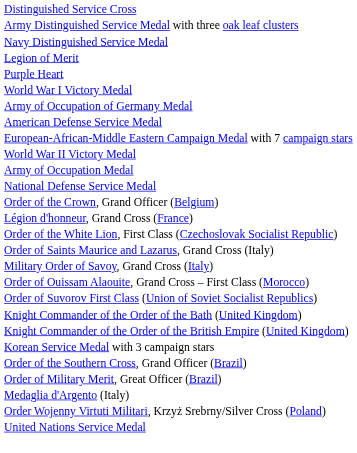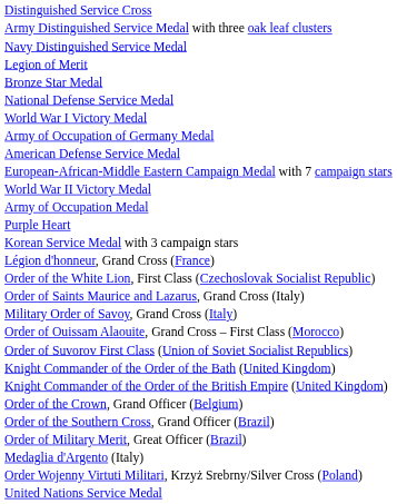 <table>
 <tr>
 <td></td>
 <td><a href='#'>Distinguished Service Cross</a></td>
 </tr>
 <tr>
 <td></td>
 <td><a href='#'>Army Distinguished Service Medal</a> with three <a href='#'>oak leaf clusters</a></td>
 </tr>
 <tr>
 <td></td>
 <td><a href='#'>Navy Distinguished Service Medal</a></td>
 </tr>
 <tr>
 <td></td>
 <td><a href='#'>Legion of Merit</a></td>
 </tr>
 <tr>
 <td></td>
-<td><a href='#'>Purple Heart</a></td>
+<td><a href='#'>Bronze Star Medal</a></td>
+</tr>
+<tr>
+<td></td>
+<td><a href='#'>National Defense Service Medal</a></td>
 </tr>
 <tr>
 <td></td>
 <td><a href='#'>World War I Victory Medal</a></td>
 </tr>
 <tr>
 <td></td>
 <td><a href='#'>Army of Occupation of Germany Medal</a></td>
 </tr>
 <tr>
 <td></td>
 <td><a href='#'>American Defense Service Medal</a></td>
 </tr>
 <tr>
 <td></td>
 <td><a href='#'>European-African-Middle Eastern Campaign Medal</a> with 7 <a href='#'>campaign stars</a></td>
 </tr>
 <tr>
 <td></td>
 <td><a href='#'>World War II Victory Medal</a></td>
 </tr>
 <tr>
 <td></td>
 <td><a href='#'>Army of Occupation Medal</a></td>
 </tr>
 <tr>
 <td></td>
-<td><a href='#'>National Defense Service Medal</a></td>
+<td><a href='#'>Purple Heart</a></td>
 </tr>
 <tr>
 <td></td>
-<td><a href='#'>Order of the Crown</a>, Grand Officer (<a href='#'>Belgium</a>)</td>
+<td><a href='#'>Korean Service Medal</a> with 3 campaign stars</td>
 </tr>
 <tr>
 <td></td>
 <td><a href='#'>Légion d'honneur</a>, Grand Cross (<a href='#'>France</a>)</td>
 </tr>
 <tr>
 <td></td>
 <td><a href='#'>Order of the White Lion</a>, First Class (<a href='#'>Czechoslovak Socialist Republic</a>)</td>
 </tr>
 <tr>
 <td></td>
 <td><a href='#'>Order of Saints Maurice and Lazarus</a>, Grand Cross (Italy)</td>
 </tr>
 <tr>
 <td></td>
 <td><a href='#'>Military Order of Savoy</a>, Grand Cross (<a href='#'>Italy</a>)</td>
 </tr>
 <tr>
 <td></td>
 <td><a href='#'>Order of Ouissam Alaouite</a>, Grand Cross – First Class (<a href='#'>Morocco</a>)</td>
 </tr>
 <tr>
 <td></td>
 <td><a href='#'>Order of Suvorov First Class</a> (<a href='#'>Union of Soviet Socialist Republics</a>)</td>
 </tr>
 <tr>
 <td></td>
 <td><a href='#'>Knight Commander of the Order of the Bath</a> (<a href='#'>United Kingdom</a>)</td>
 </tr>
 <tr>
 <td></td>
 <td><a href='#'>Knight Commander of the Order of the British Empire</a> (<a href='#'>United Kingdom</a>)</td>
 </tr>
 <tr>
 <td></td>
-<td><a href='#'>Korean Service Medal</a> with 3 campaign stars</td>
+<td><a href='#'>Order of the Crown</a>, Grand Officer (<a href='#'>Belgium</a>)</td>
 </tr>
 <tr>
 <td></td>
 <td><a href='#'>Order of the Southern Cross</a>, Grand Officer (<a href='#'>Brazil</a>)</td>
 </tr>
 <tr>
 <td></td>
 <td><a href='#'>Order of Military Merit</a>, Great  Officer (<a href='#'>Brazil</a>)</td>
 </tr>
 <tr>
 <td></td>
 <td><a href='#'>Medaglia d'Argento</a> (Italy)</td>
 </tr>
 <tr>
 <td></td>
 <td><a href='#'>Order Wojenny Virtuti Militari</a>, Krzyż Srebrny/Silver Cross (<a href='#'>Poland</a>)</td>
 </tr>
 <tr>
 <td></td>
 <td><a href='#'>United Nations Service Medal</a></td>
 </tr>
 </table>
